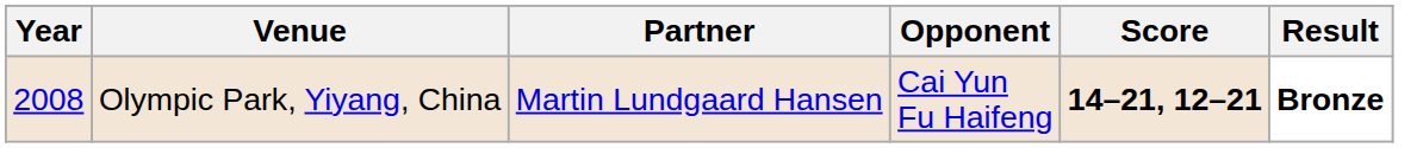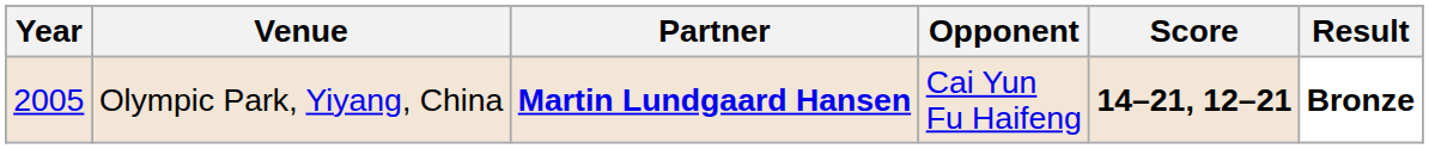 <table class="sortable wikitable" style="font-size: 90%;">
 <tr>
 <th>Year</th>
 <th>Venue</th>
 <th>Partner</th>
 <th>Opponent</th>
 <th>Score</th>
 <th>Result</th>
 </tr>
 <tr style="background:#F3E6D7">
-<td align="center"><a href='#'>2008</a></td>
+<td align="center"><a href='#'>2005</a></td>
 <td align="left">Olympic Park, <a href='#'>Yiyang</a>, China</td>
-<td align="left"> <a href='#'>Martin Lundgaard Hansen</a></td>
+<td align="left"><strong> <a href='#'>Martin Lundgaard Hansen</a></strong></td>
 <td align="left"> <a href='#'>Cai Yun</a><br> <a href='#'>Fu Haifeng</a></td>
 <td align="left"><strong>14–21, 12–21</strong></td>
 <td style="text-align:left; background:white"> <strong>Bronze</strong></td>
 </tr>
 </table>
